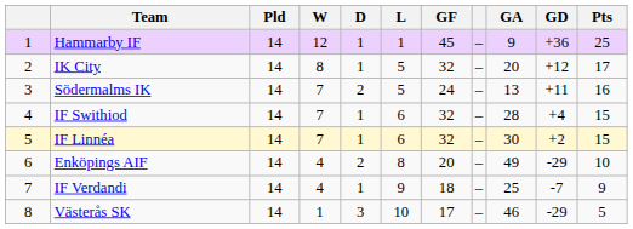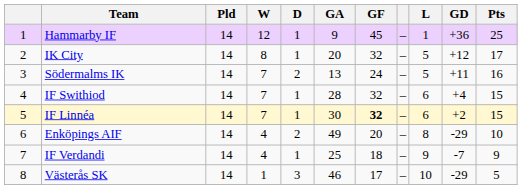 <table class="wikitable" style="text-align: center;">
 <tr>
 <th style="width: 40px;"></th>
 <th style="width: 200px;">Team</th>
 <th style="width: 45px;">Pld</th>
 <th style="width: 35px;">W</th>
 <th style="width: 35px;">D</th>
-<th style="width: 35px;">L</th>
+<th style="width: 45px;">GA</th>
 <th style="width: 45px;">GF</th>
 <th></th>
-<th style="width: 45px;">GA</th>
+<th style="width: 35px;">L</th>
 <th style="width: 35px;">GD</th>
 <th style="width: 45px;">Pts</th>
 </tr>
 <tr style="background: #ecd1ff">
 <td>1</td>
 <td style="text-align: left;"><a href='#'>Hammarby IF</a></td>
 <td>14</td>
 <td>12</td>
 <td>1</td>
-<td>1</td>
+<td>9</td>
 <td>45</td>
 <td>–</td>
-<td>9</td>
+<td>1</td>
 <td>+36</td>
 <td>25</td>
 </tr>
 <tr>
 <td>2</td>
 <td style="text-align: left;"><a href='#'>IK City</a></td>
 <td>14</td>
 <td>8</td>
 <td>1</td>
-<td>5</td>
+<td>20</td>
 <td>32</td>
 <td>–</td>
-<td>20</td>
+<td>5</td>
 <td>+12</td>
 <td>17</td>
 </tr>
 <tr>
 <td>3</td>
 <td style="text-align: left;"><a href='#'>Södermalms IK</a></td>
 <td>14</td>
 <td>7</td>
 <td>2</td>
-<td>5</td>
+<td>13</td>
 <td>24</td>
 <td>–</td>
-<td>13</td>
+<td>5</td>
 <td>+11</td>
 <td>16</td>
 </tr>
 <tr>
 <td>4</td>
 <td style="text-align: left;"><a href='#'>IF Swithiod</a></td>
 <td>14</td>
 <td>7</td>
 <td>1</td>
-<td>6</td>
+<td>28</td>
 <td>32</td>
 <td>–</td>
-<td>28</td>
+<td>6</td>
 <td>+4</td>
 <td>15</td>
 </tr>
 <tr style="background: #fff8d1">
 <td>5</td>
 <td style="text-align: left;"><a href='#'>IF Linnéa</a></td>
 <td>14</td>
 <td>7</td>
 <td>1</td>
+<td>30</td>
+<td><strong>32</strong></td>
+<td>–</td>
 <td>6</td>
-<td>32</td>
-<td>–</td>
-<td>30</td>
 <td>+2</td>
 <td>15</td>
 </tr>
 <tr>
 <td>6</td>
 <td style="text-align: left;"><a href='#'>Enköpings AIF</a></td>
 <td>14</td>
 <td>4</td>
 <td>2</td>
-<td>8</td>
+<td>49</td>
 <td>20</td>
 <td>–</td>
-<td>49</td>
+<td>8</td>
 <td>-29</td>
 <td>10</td>
 </tr>
 <tr>
 <td>7</td>
 <td style="text-align: left;"><a href='#'>IF Verdandi</a></td>
 <td>14</td>
 <td>4</td>
 <td>1</td>
-<td>9</td>
+<td>25</td>
 <td>18</td>
 <td>–</td>
-<td>25</td>
+<td>9</td>
 <td>-7</td>
 <td>9</td>
 </tr>
 <tr>
 <td>8</td>
 <td style="text-align: left;"><a href='#'>Västerås SK</a></td>
 <td>14</td>
 <td>1</td>
 <td>3</td>
-<td>10</td>
+<td>46</td>
 <td>17</td>
 <td>–</td>
-<td>46</td>
+<td>10</td>
 <td>-29</td>
 <td>5</td>
 </tr>
 </table>
